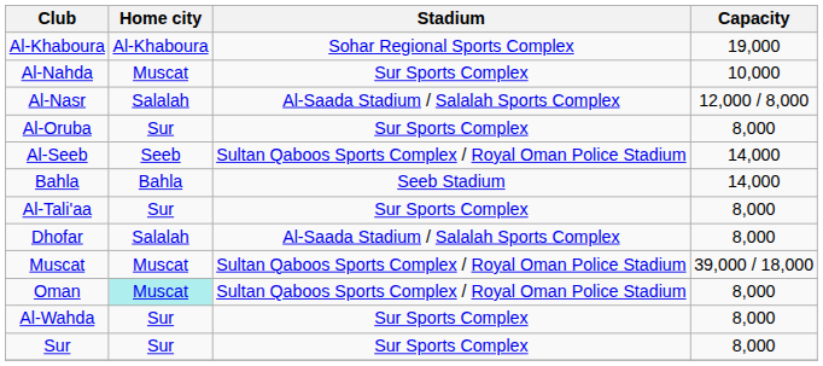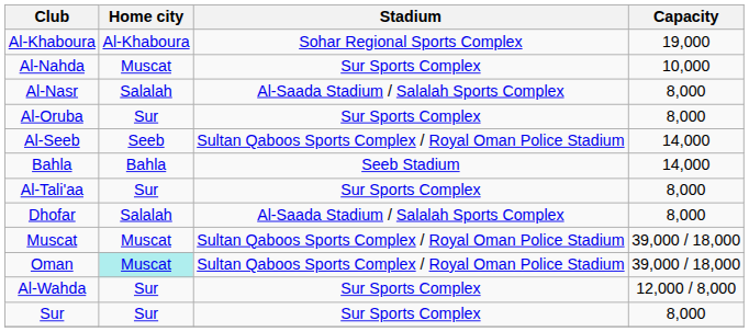 <table class="wikitable" style="text-align: center;">
 <tr>
 <th>Club</th>
 <th>Home city</th>
 <th>Stadium</th>
 <th>Capacity</th>
 </tr>
 <tr>
 <td><a href='#'>Al-Khaboura</a></td>
 <td><a href='#'>Al-Khaboura</a></td>
 <td><a href='#'>Sohar Regional Sports Complex</a></td>
 <td>19,000</td>
 </tr>
 <tr>
 <td><a href='#'>Al-Nahda</a></td>
 <td><a href='#'>Muscat</a></td>
 <td><a href='#'>Sur Sports Complex</a></td>
 <td>10,000</td>
 </tr>
 <tr>
 <td><a href='#'>Al-Nasr</a></td>
 <td><a href='#'>Salalah</a></td>
 <td><a href='#'>Al-Saada Stadium</a> / <a href='#'>Salalah Sports Complex</a></td>
-<td>12,000 / 8,000</td>
+<td>8,000</td>
 </tr>
 <tr>
 <td><a href='#'>Al-Oruba</a></td>
 <td><a href='#'>Sur</a></td>
 <td><a href='#'>Sur Sports Complex</a></td>
 <td>8,000</td>
 </tr>
 <tr>
 <td><a href='#'>Al-Seeb</a></td>
 <td><a href='#'>Seeb</a></td>
 <td><a href='#'>Sultan Qaboos Sports Complex</a> / <a href='#'>Royal Oman Police Stadium</a></td>
 <td>14,000</td>
 </tr>
 <tr>
 <td><a href='#'>Bahla</a></td>
 <td><a href='#'>Bahla</a></td>
 <td><a href='#'>Seeb Stadium</a></td>
 <td>14,000</td>
 </tr>
 <tr>
 <td><a href='#'>Al-Tali'aa</a></td>
 <td><a href='#'>Sur</a></td>
 <td><a href='#'>Sur Sports Complex</a></td>
 <td>8,000</td>
 </tr>
 <tr>
 <td><a href='#'>Dhofar</a></td>
 <td><a href='#'>Salalah</a></td>
 <td><a href='#'>Al-Saada Stadium</a> / <a href='#'>Salalah Sports Complex</a></td>
 <td>8,000</td>
 </tr>
 <tr>
 <td><a href='#'>Muscat</a></td>
 <td><a href='#'>Muscat</a></td>
 <td><a href='#'>Sultan Qaboos Sports Complex</a> / <a href='#'>Royal Oman Police Stadium</a></td>
 <td>39,000 / 18,000</td>
 </tr>
 <tr>
 <td><a href='#'>Oman</a></td>
 <td style="background: paleturquoise;"><a href='#'>Muscat</a></td>
 <td><a href='#'>Sultan Qaboos Sports Complex</a> / <a href='#'>Royal Oman Police Stadium</a></td>
-<td>8,000</td>
+<td>39,000 / 18,000</td>
 </tr>
 <tr>
 <td><a href='#'>Al-Wahda</a></td>
 <td><a href='#'>Sur</a></td>
 <td><a href='#'>Sur Sports Complex</a></td>
-<td>8,000</td>
+<td>12,000 / 8,000</td>
 </tr>
 <tr>
 <td><a href='#'>Sur</a></td>
 <td><a href='#'>Sur</a></td>
 <td><a href='#'>Sur Sports Complex</a></td>
 <td>8,000</td>
 </tr>
 <tr>
 </tr>
 </table>
